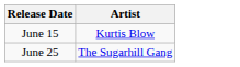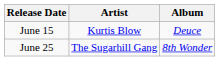 <table class="wikitable" style="text-align:center;">
 <tr>
 <th scope="col">Release Date</th>
 <th scope="col">Artist</th>
+<th scope="col">Album</th>
 </tr>
 <tr>
 <td>June 15</td>
 <td><a href='#'>Kurtis Blow</a></td>
+<td><em><a href='#'>Deuce</a></em></td>
 </tr>
 <tr>
 <td>June 25</td>
 <td><a href='#'>The Sugarhill Gang</a></td>
+<td><em><a href='#'>8th Wonder</a></em></td>
 </tr>
 </table>
